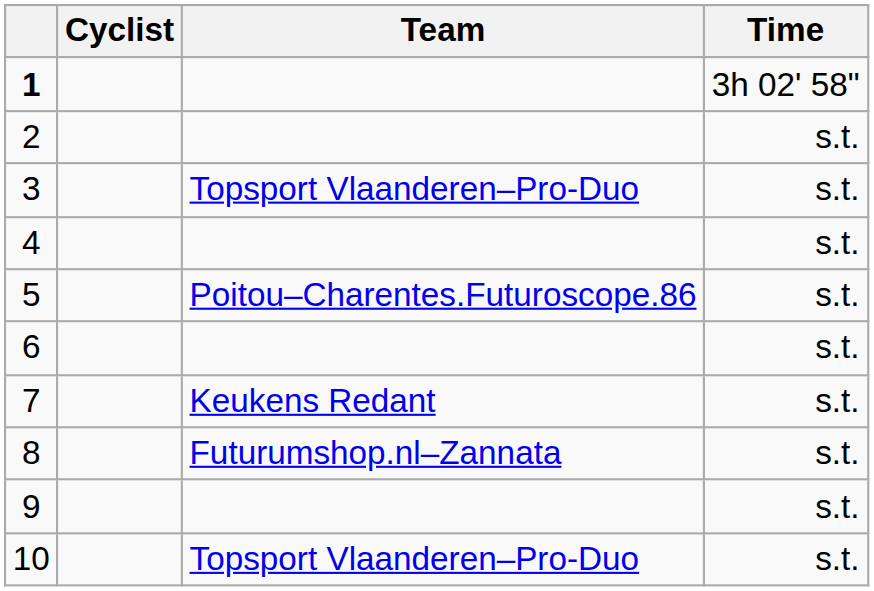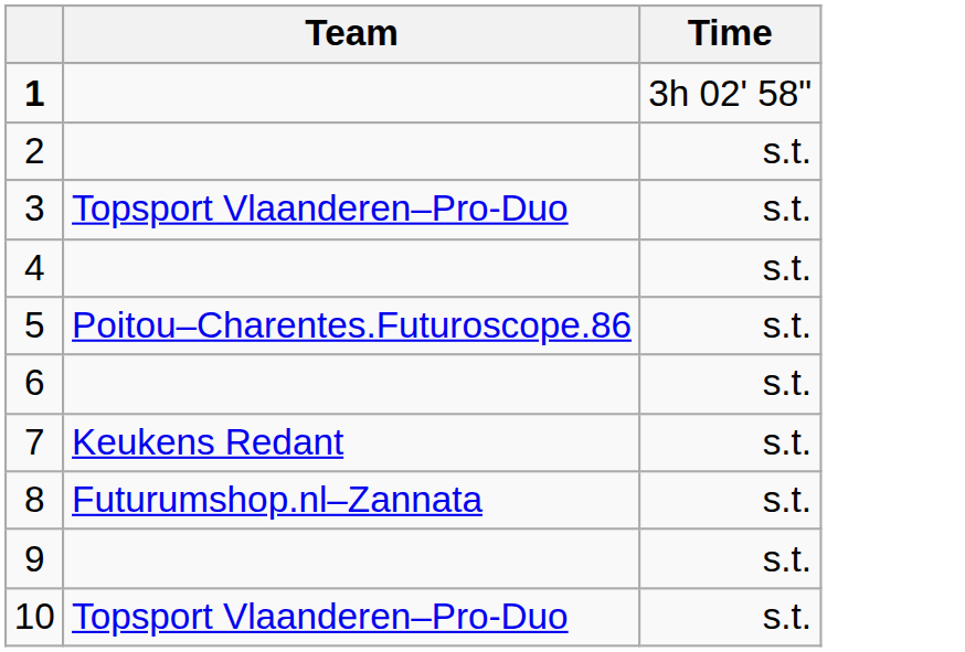 <table class="wikitable">
 <tr style="background:#ccccff;">
 <th></th>
-<th>Cyclist</th>
 <th>Team</th>
 <th>Time</th>
 </tr>
 <tr>
 <td align=center><strong>1</strong></td>
 <td></td>
-<td></td>
 <td align=right>3h 02' 58"</td>
 </tr>
 <tr>
 <td align=center>2</td>
 <td></td>
-<td></td>
 <td align=right>s.t.</td>
 </tr>
 <tr>
 <td align=center>3</td>
-<td></td>
 <td><a href='#'>Topsport Vlaanderen–Pro-Duo</a></td>
 <td align=right>s.t.</td>
 </tr>
 <tr>
 <td align=center>4</td>
 <td></td>
-<td></td>
 <td align=right>s.t.</td>
 </tr>
 <tr>
 <td align=center>5</td>
-<td></td>
 <td><a href='#'>Poitou–Charentes.Futuroscope.86</a></td>
 <td align=right>s.t.</td>
 </tr>
 <tr>
 <td align=center>6</td>
 <td></td>
-<td></td>
 <td align=right>s.t.</td>
 </tr>
 <tr>
 <td align=center>7</td>
-<td></td>
 <td><a href='#'>Keukens Redant</a></td>
 <td align=right>s.t.</td>
 </tr>
 <tr>
 <td align=center>8</td>
-<td></td>
 <td><a href='#'>Futurumshop.nl–Zannata</a></td>
 <td align=right>s.t.</td>
 </tr>
 <tr>
 <td align=center>9</td>
 <td></td>
-<td></td>
 <td align=right>s.t.</td>
 </tr>
 <tr>
 <td align=center>10</td>
-<td></td>
 <td><a href='#'>Topsport Vlaanderen–Pro-Duo</a></td>
 <td align=right>s.t.</td>
 </tr>
 </table>
